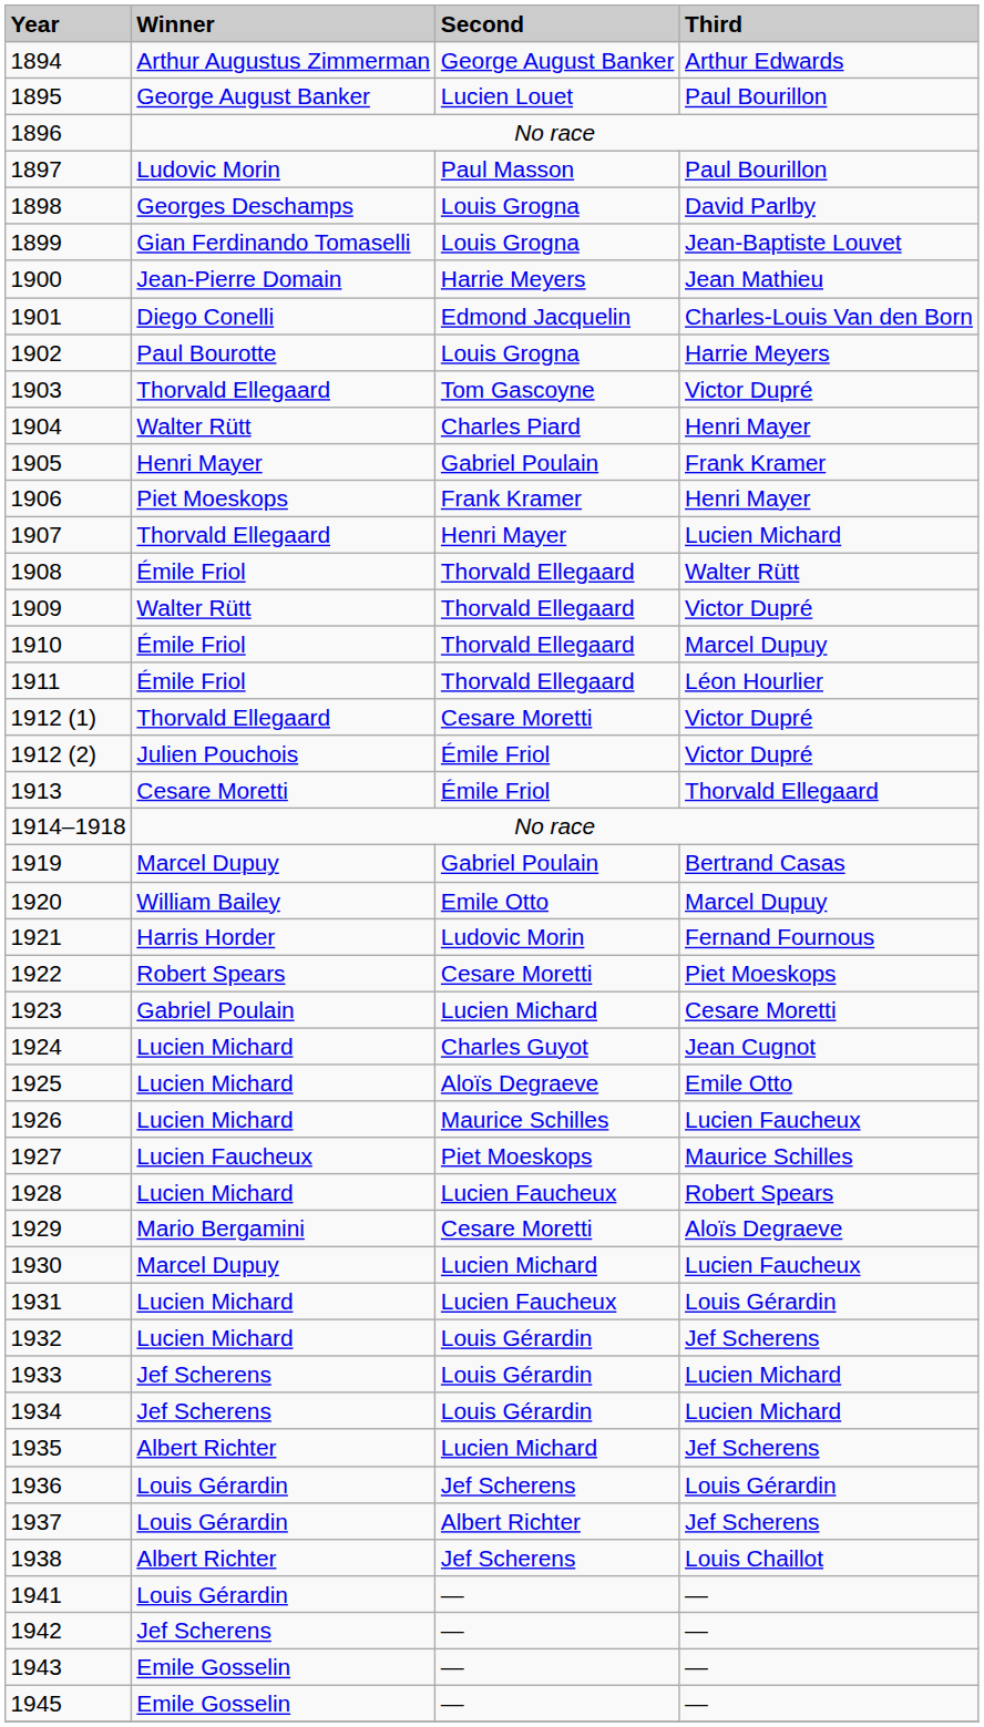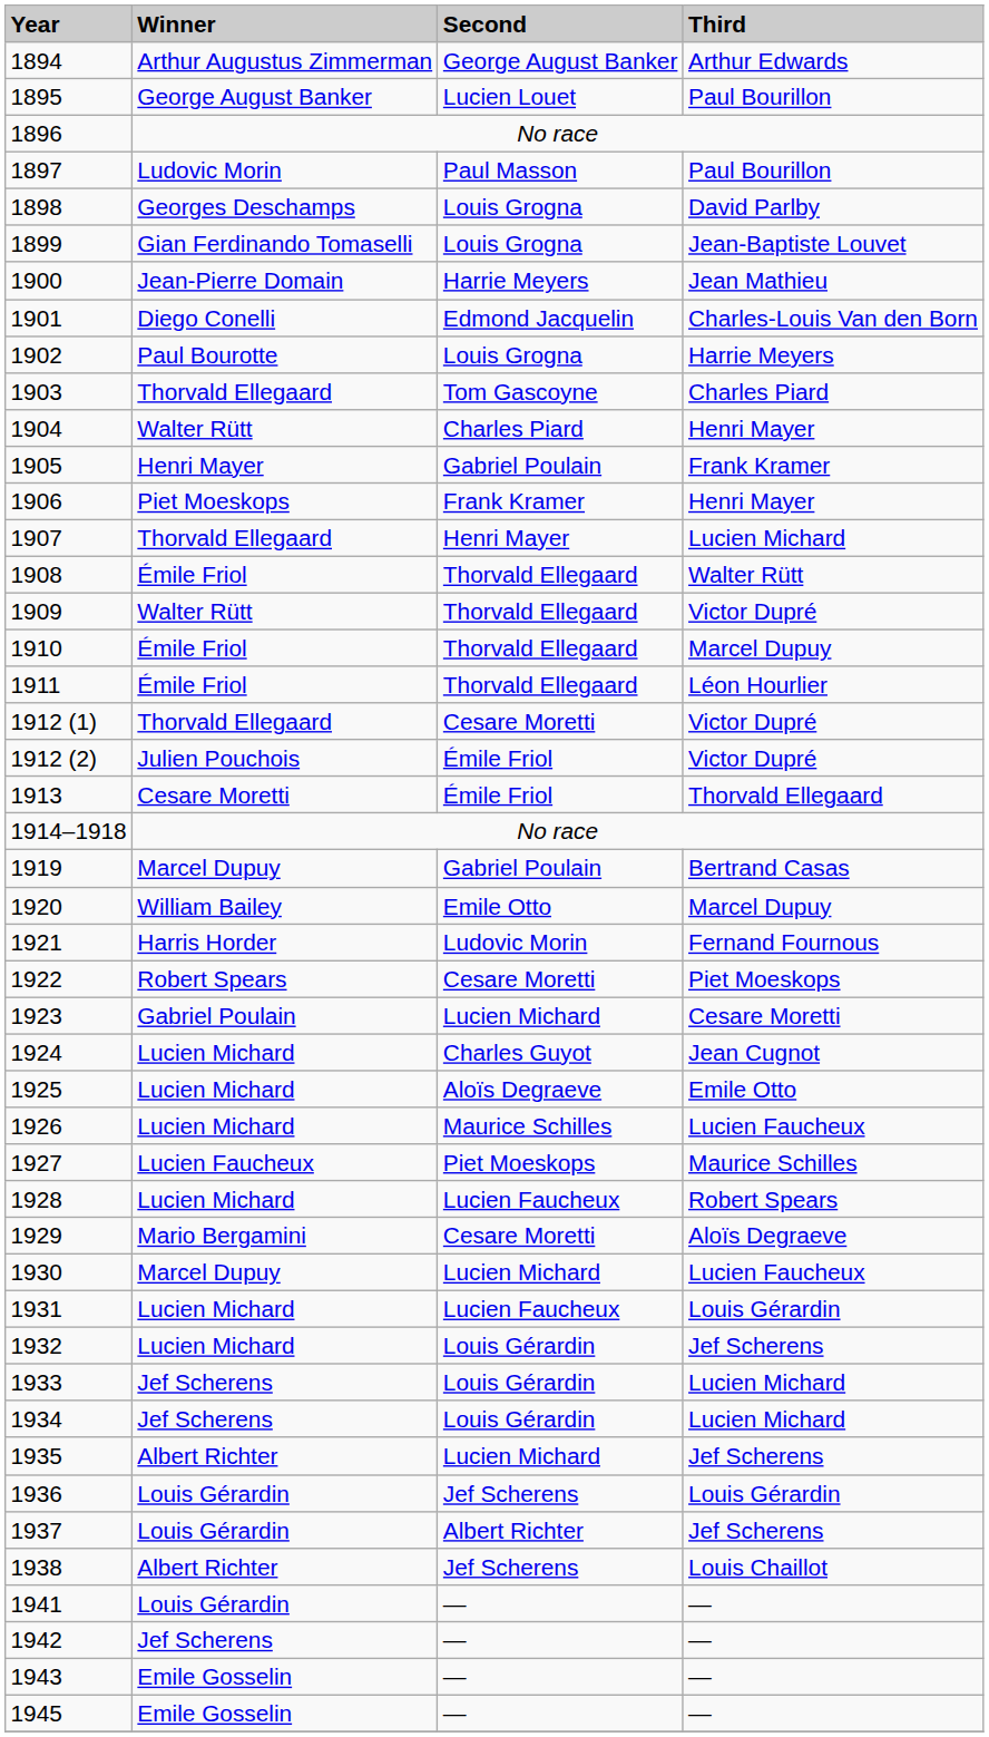 <table class="wikitable sortable" style="font-size:95%">
 <tr bgcolor="#E4E4E4">
 <td style="background:#CCCCCC;color:#000000"><strong>Year</strong></td>
 <td style="background:#CCCCCC;color:#000000"><strong>Winner</strong></td>
 <td style="background:#CCCCCC;color:#000000"><strong>Second</strong></td>
 <td style="background:#CCCCCC;color:#000000"><strong>Third</strong></td>
 </tr>
 <tr>
 <td>1894</td>
 <td> <a href='#'>Arthur Augustus Zimmerman</a></td>
 <td> <a href='#'>George August Banker</a></td>
 <td> <a href='#'>Arthur Edwards</a></td>
 </tr>
 <tr>
 <td>1895</td>
 <td> <a href='#'>George August Banker</a></td>
 <td> <a href='#'>Lucien Louet</a></td>
 <td> <a href='#'>Paul Bourillon</a></td>
 </tr>
 <tr>
 <td>1896</td>
 <td colspan=3; align=center><em>No race</em></td>
 </tr>
 <tr>
 <td>1897</td>
 <td> <a href='#'>Ludovic Morin</a></td>
 <td> <a href='#'>Paul Masson</a></td>
 <td> <a href='#'>Paul Bourillon</a></td>
 </tr>
 <tr>
 <td>1898</td>
 <td> <a href='#'>Georges Deschamps</a></td>
 <td> <a href='#'>Louis Grogna</a></td>
 <td> <a href='#'>David Parlby</a></td>
 </tr>
 <tr>
 <td>1899</td>
 <td> <a href='#'>Gian Ferdinando Tomaselli</a></td>
 <td> <a href='#'>Louis Grogna</a></td>
 <td> <a href='#'>Jean-Baptiste Louvet</a></td>
 </tr>
 <tr>
 <td>1900</td>
 <td> <a href='#'>Jean-Pierre Domain</a></td>
 <td> <a href='#'>Harrie Meyers</a></td>
 <td> <a href='#'>Jean Mathieu</a></td>
 </tr>
 <tr>
 <td>1901</td>
 <td> <a href='#'>Diego Conelli</a></td>
 <td> <a href='#'>Edmond Jacquelin</a></td>
 <td> <a href='#'>Charles-Louis Van den Born</a></td>
 </tr>
 <tr>
 <td>1902</td>
 <td> <a href='#'>Paul Bourotte</a></td>
 <td> <a href='#'>Louis Grogna</a></td>
 <td> <a href='#'>Harrie Meyers</a></td>
 </tr>
 <tr>
 <td>1903</td>
 <td> <a href='#'>Thorvald Ellegaard</a></td>
 <td> <a href='#'>Tom Gascoyne</a></td>
-<td> <a href='#'>Victor Dupré</a></td>
+<td> <a href='#'>Charles Piard</a></td>
 </tr>
 <tr>
 <td>1904</td>
 <td> <a href='#'>Walter Rütt</a></td>
 <td> <a href='#'>Charles Piard</a></td>
 <td> <a href='#'>Henri Mayer</a></td>
 </tr>
 <tr>
 <td>1905</td>
 <td> <a href='#'>Henri Mayer</a></td>
 <td> <a href='#'>Gabriel Poulain</a></td>
 <td> <a href='#'>Frank Kramer</a></td>
 </tr>
 <tr>
 <td>1906</td>
 <td> <a href='#'>Piet Moeskops</a></td>
 <td> <a href='#'>Frank Kramer</a></td>
 <td> <a href='#'>Henri Mayer</a></td>
 </tr>
 <tr>
 <td>1907</td>
 <td> <a href='#'>Thorvald Ellegaard</a></td>
 <td> <a href='#'>Henri Mayer</a></td>
 <td> <a href='#'>Lucien Michard</a></td>
 </tr>
 <tr>
 <td>1908</td>
 <td> <a href='#'>Émile Friol</a></td>
 <td> <a href='#'>Thorvald Ellegaard</a></td>
 <td> <a href='#'>Walter Rütt</a></td>
 </tr>
 <tr>
 <td>1909</td>
 <td> <a href='#'>Walter Rütt</a></td>
 <td> <a href='#'>Thorvald Ellegaard</a></td>
 <td> <a href='#'>Victor Dupré</a></td>
 </tr>
 <tr>
 <td>1910</td>
 <td> <a href='#'>Émile Friol</a></td>
 <td> <a href='#'>Thorvald Ellegaard</a></td>
 <td> <a href='#'>Marcel Dupuy</a></td>
 </tr>
 <tr>
 <td>1911</td>
 <td> <a href='#'>Émile Friol</a></td>
 <td> <a href='#'>Thorvald Ellegaard</a></td>
 <td> <a href='#'>Léon Hourlier</a></td>
 </tr>
 <tr>
 <td>1912 (1)</td>
 <td> <a href='#'>Thorvald Ellegaard</a></td>
 <td> <a href='#'>Cesare Moretti</a></td>
 <td> <a href='#'>Victor Dupré</a></td>
 </tr>
 <tr>
 <td>1912 (2)</td>
 <td> <a href='#'>Julien Pouchois</a></td>
 <td> <a href='#'>Émile Friol</a></td>
 <td> <a href='#'>Victor Dupré</a></td>
 </tr>
 <tr>
 <td>1913</td>
 <td> <a href='#'>Cesare Moretti</a></td>
 <td> <a href='#'>Émile Friol</a></td>
 <td> <a href='#'>Thorvald Ellegaard</a></td>
 </tr>
 <tr>
 <td>1914–1918</td>
 <td colspan=3; align=center><em>No race</em></td>
 </tr>
 <tr>
 <td>1919</td>
 <td> <a href='#'>Marcel Dupuy</a></td>
 <td> <a href='#'>Gabriel Poulain</a></td>
 <td> <a href='#'>Bertrand Casas</a></td>
 </tr>
 <tr>
 <td>1920</td>
 <td> <a href='#'>William Bailey</a></td>
 <td> <a href='#'>Emile Otto</a></td>
 <td> <a href='#'>Marcel Dupuy</a></td>
 </tr>
 <tr>
 <td>1921</td>
 <td> <a href='#'>Harris Horder</a></td>
 <td> <a href='#'>Ludovic Morin</a></td>
 <td> <a href='#'>Fernand Fournous</a></td>
 </tr>
 <tr>
 <td>1922</td>
 <td> <a href='#'>Robert Spears</a></td>
 <td> <a href='#'>Cesare Moretti</a></td>
 <td> <a href='#'>Piet Moeskops</a></td>
 </tr>
 <tr>
 <td>1923</td>
 <td> <a href='#'>Gabriel Poulain</a></td>
 <td> <a href='#'>Lucien Michard</a></td>
 <td> <a href='#'>Cesare Moretti</a></td>
 </tr>
 <tr>
 <td>1924</td>
 <td> <a href='#'>Lucien Michard</a></td>
 <td> <a href='#'>Charles Guyot</a></td>
 <td> <a href='#'>Jean Cugnot</a></td>
 </tr>
 <tr>
 <td>1925</td>
 <td> <a href='#'>Lucien Michard</a></td>
 <td> <a href='#'>Aloïs Degraeve</a></td>
 <td> <a href='#'>Emile Otto</a></td>
 </tr>
 <tr>
 <td>1926</td>
 <td> <a href='#'>Lucien Michard</a></td>
 <td> <a href='#'>Maurice Schilles</a></td>
 <td> <a href='#'>Lucien Faucheux</a></td>
 </tr>
 <tr>
 <td>1927</td>
 <td> <a href='#'>Lucien Faucheux</a></td>
 <td> <a href='#'>Piet Moeskops</a></td>
 <td> <a href='#'>Maurice Schilles</a></td>
 </tr>
 <tr>
 <td>1928</td>
 <td> <a href='#'>Lucien Michard</a></td>
 <td> <a href='#'>Lucien Faucheux</a></td>
 <td> <a href='#'>Robert Spears</a></td>
 </tr>
 <tr>
 <td>1929</td>
 <td> <a href='#'>Mario Bergamini</a></td>
 <td> <a href='#'>Cesare Moretti</a></td>
 <td> <a href='#'>Aloïs Degraeve</a></td>
 </tr>
 <tr>
 <td>1930</td>
 <td> <a href='#'>Marcel Dupuy</a></td>
 <td> <a href='#'>Lucien Michard</a></td>
 <td> <a href='#'>Lucien Faucheux</a></td>
 </tr>
 <tr>
 <td>1931</td>
 <td> <a href='#'>Lucien Michard</a></td>
 <td> <a href='#'>Lucien Faucheux</a></td>
 <td> <a href='#'>Louis Gérardin</a></td>
 </tr>
 <tr>
 <td>1932</td>
 <td> <a href='#'>Lucien Michard</a></td>
 <td> <a href='#'>Louis Gérardin</a></td>
 <td> <a href='#'>Jef Scherens</a></td>
 </tr>
 <tr>
 <td>1933</td>
 <td> <a href='#'>Jef Scherens</a></td>
 <td> <a href='#'>Louis Gérardin</a></td>
 <td> <a href='#'>Lucien Michard</a></td>
 </tr>
 <tr>
 <td>1934</td>
 <td> <a href='#'>Jef Scherens</a></td>
 <td> <a href='#'>Louis Gérardin</a></td>
 <td> <a href='#'>Lucien Michard</a></td>
 </tr>
 <tr>
 <td>1935</td>
 <td> <a href='#'>Albert Richter</a></td>
 <td> <a href='#'>Lucien Michard</a></td>
 <td> <a href='#'>Jef Scherens</a></td>
 </tr>
 <tr>
 <td>1936</td>
 <td> <a href='#'>Louis Gérardin</a></td>
 <td> <a href='#'>Jef Scherens</a></td>
 <td> <a href='#'>Louis Gérardin</a></td>
 </tr>
 <tr>
 <td>1937</td>
 <td> <a href='#'>Louis Gérardin</a></td>
 <td> <a href='#'>Albert Richter</a></td>
 <td> <a href='#'>Jef Scherens</a></td>
 </tr>
 <tr>
 <td>1938</td>
 <td> <a href='#'>Albert Richter</a></td>
 <td> <a href='#'>Jef Scherens</a></td>
 <td> <a href='#'>Louis Chaillot</a></td>
 </tr>
 <tr>
 <td>1941</td>
 <td> <a href='#'>Louis Gérardin</a></td>
 <td>—</td>
 <td>—</td>
 </tr>
 <tr>
 <td>1942</td>
 <td> <a href='#'>Jef Scherens</a></td>
 <td>—</td>
 <td>—</td>
 </tr>
 <tr>
 <td>1943</td>
 <td> <a href='#'>Emile Gosselin</a></td>
 <td>—</td>
 <td>—</td>
 </tr>
 <tr>
 <td>1945</td>
 <td> <a href='#'>Emile Gosselin</a></td>
 <td>—</td>
 <td>—</td>
 </tr>
 <tr>
 </tr>
 </table>
